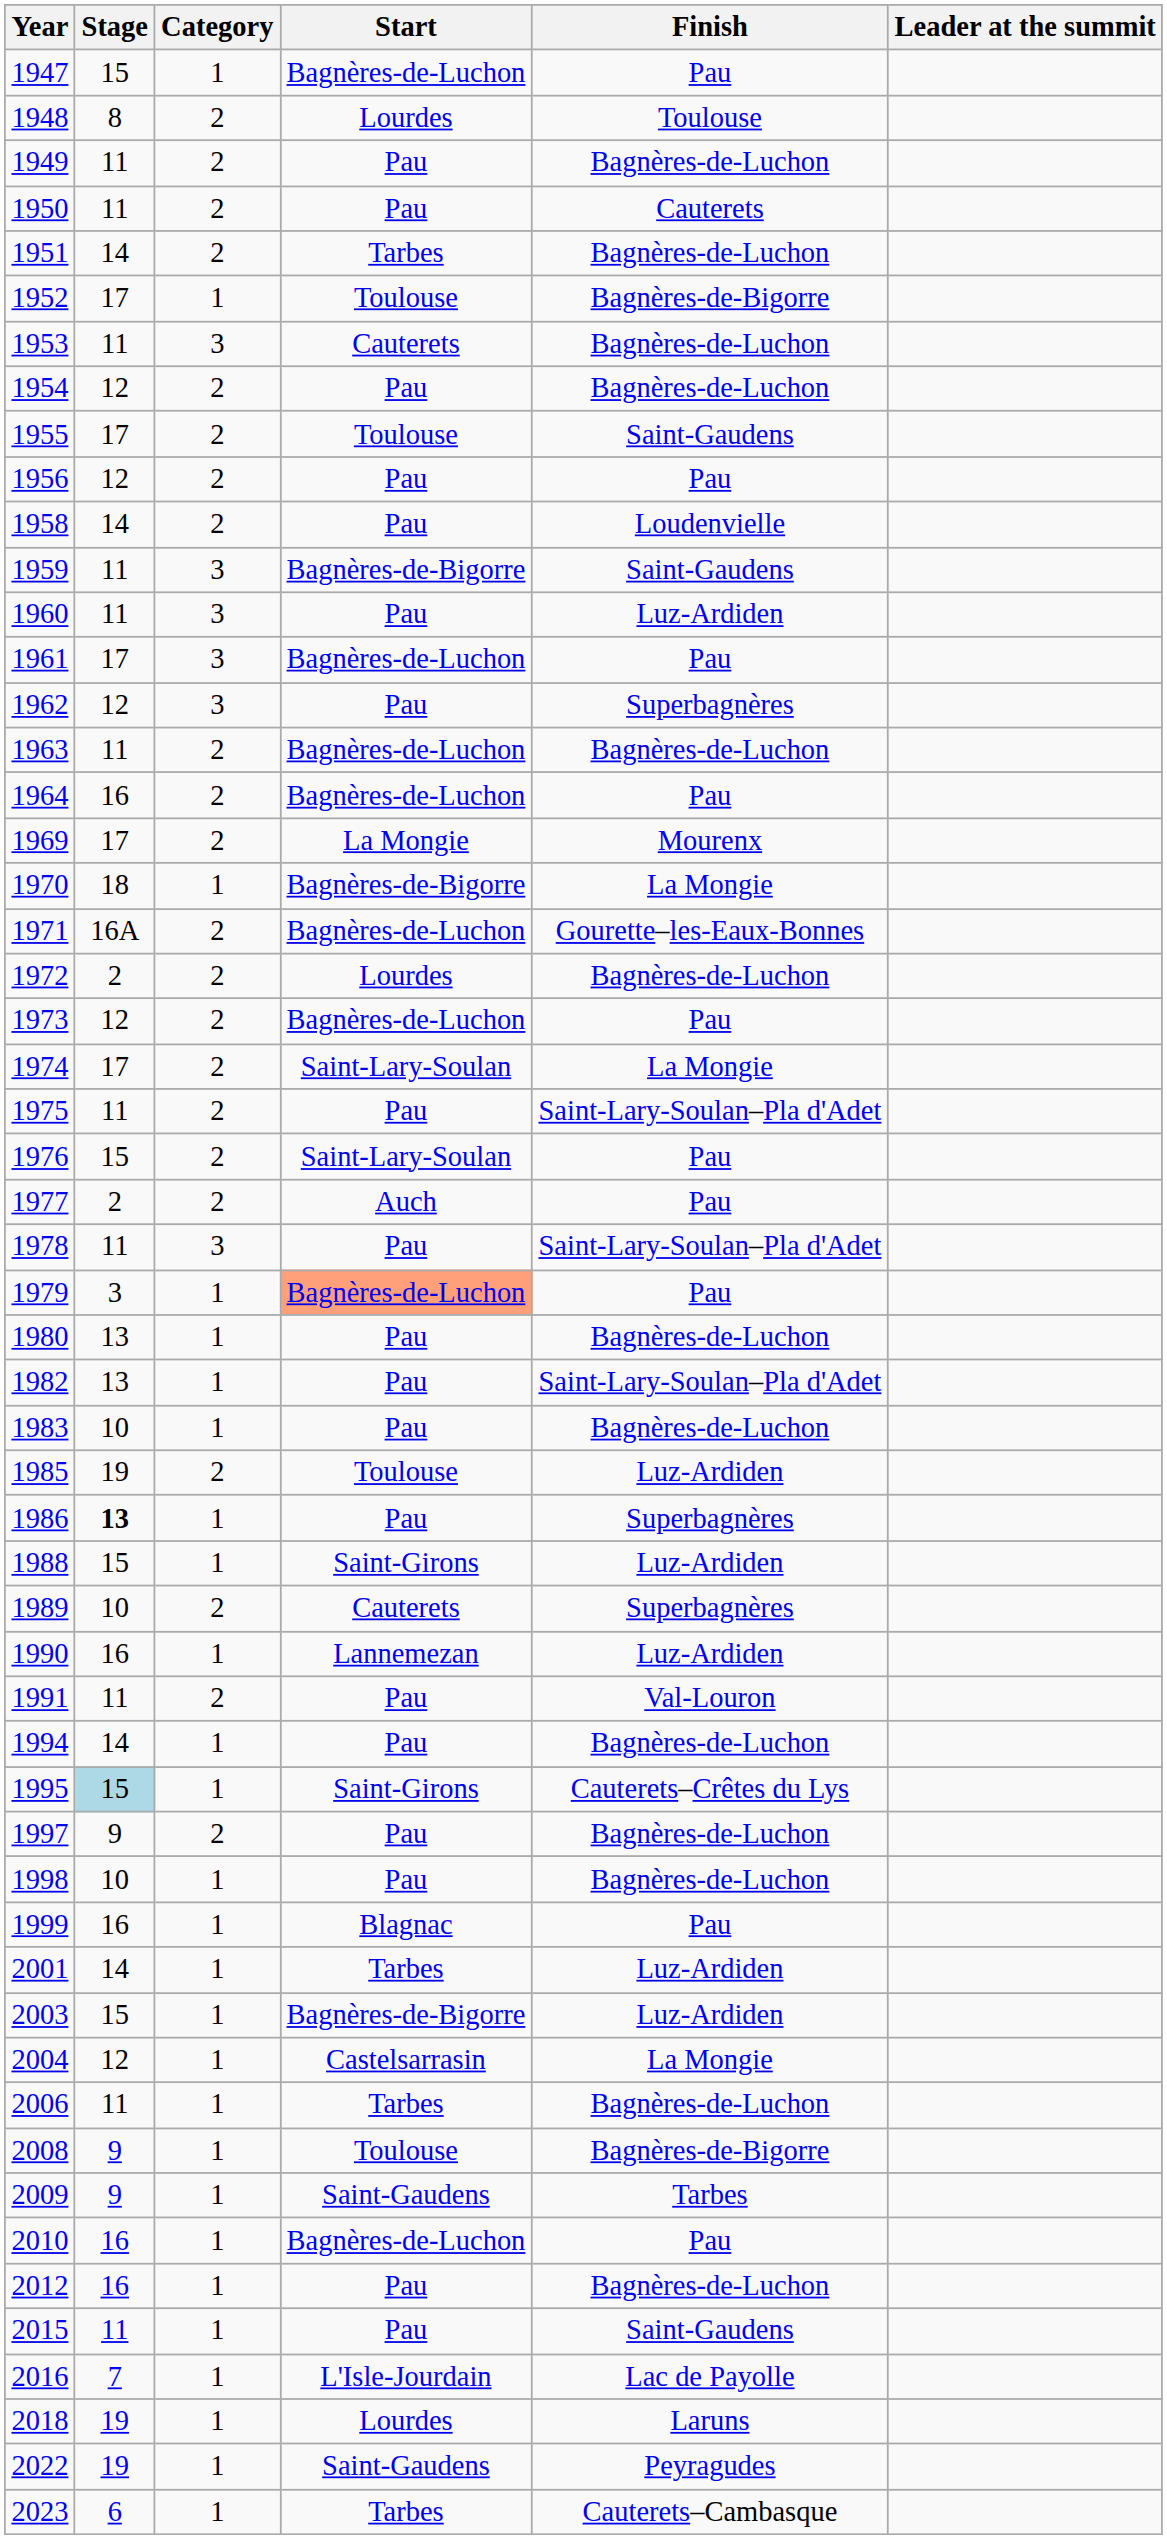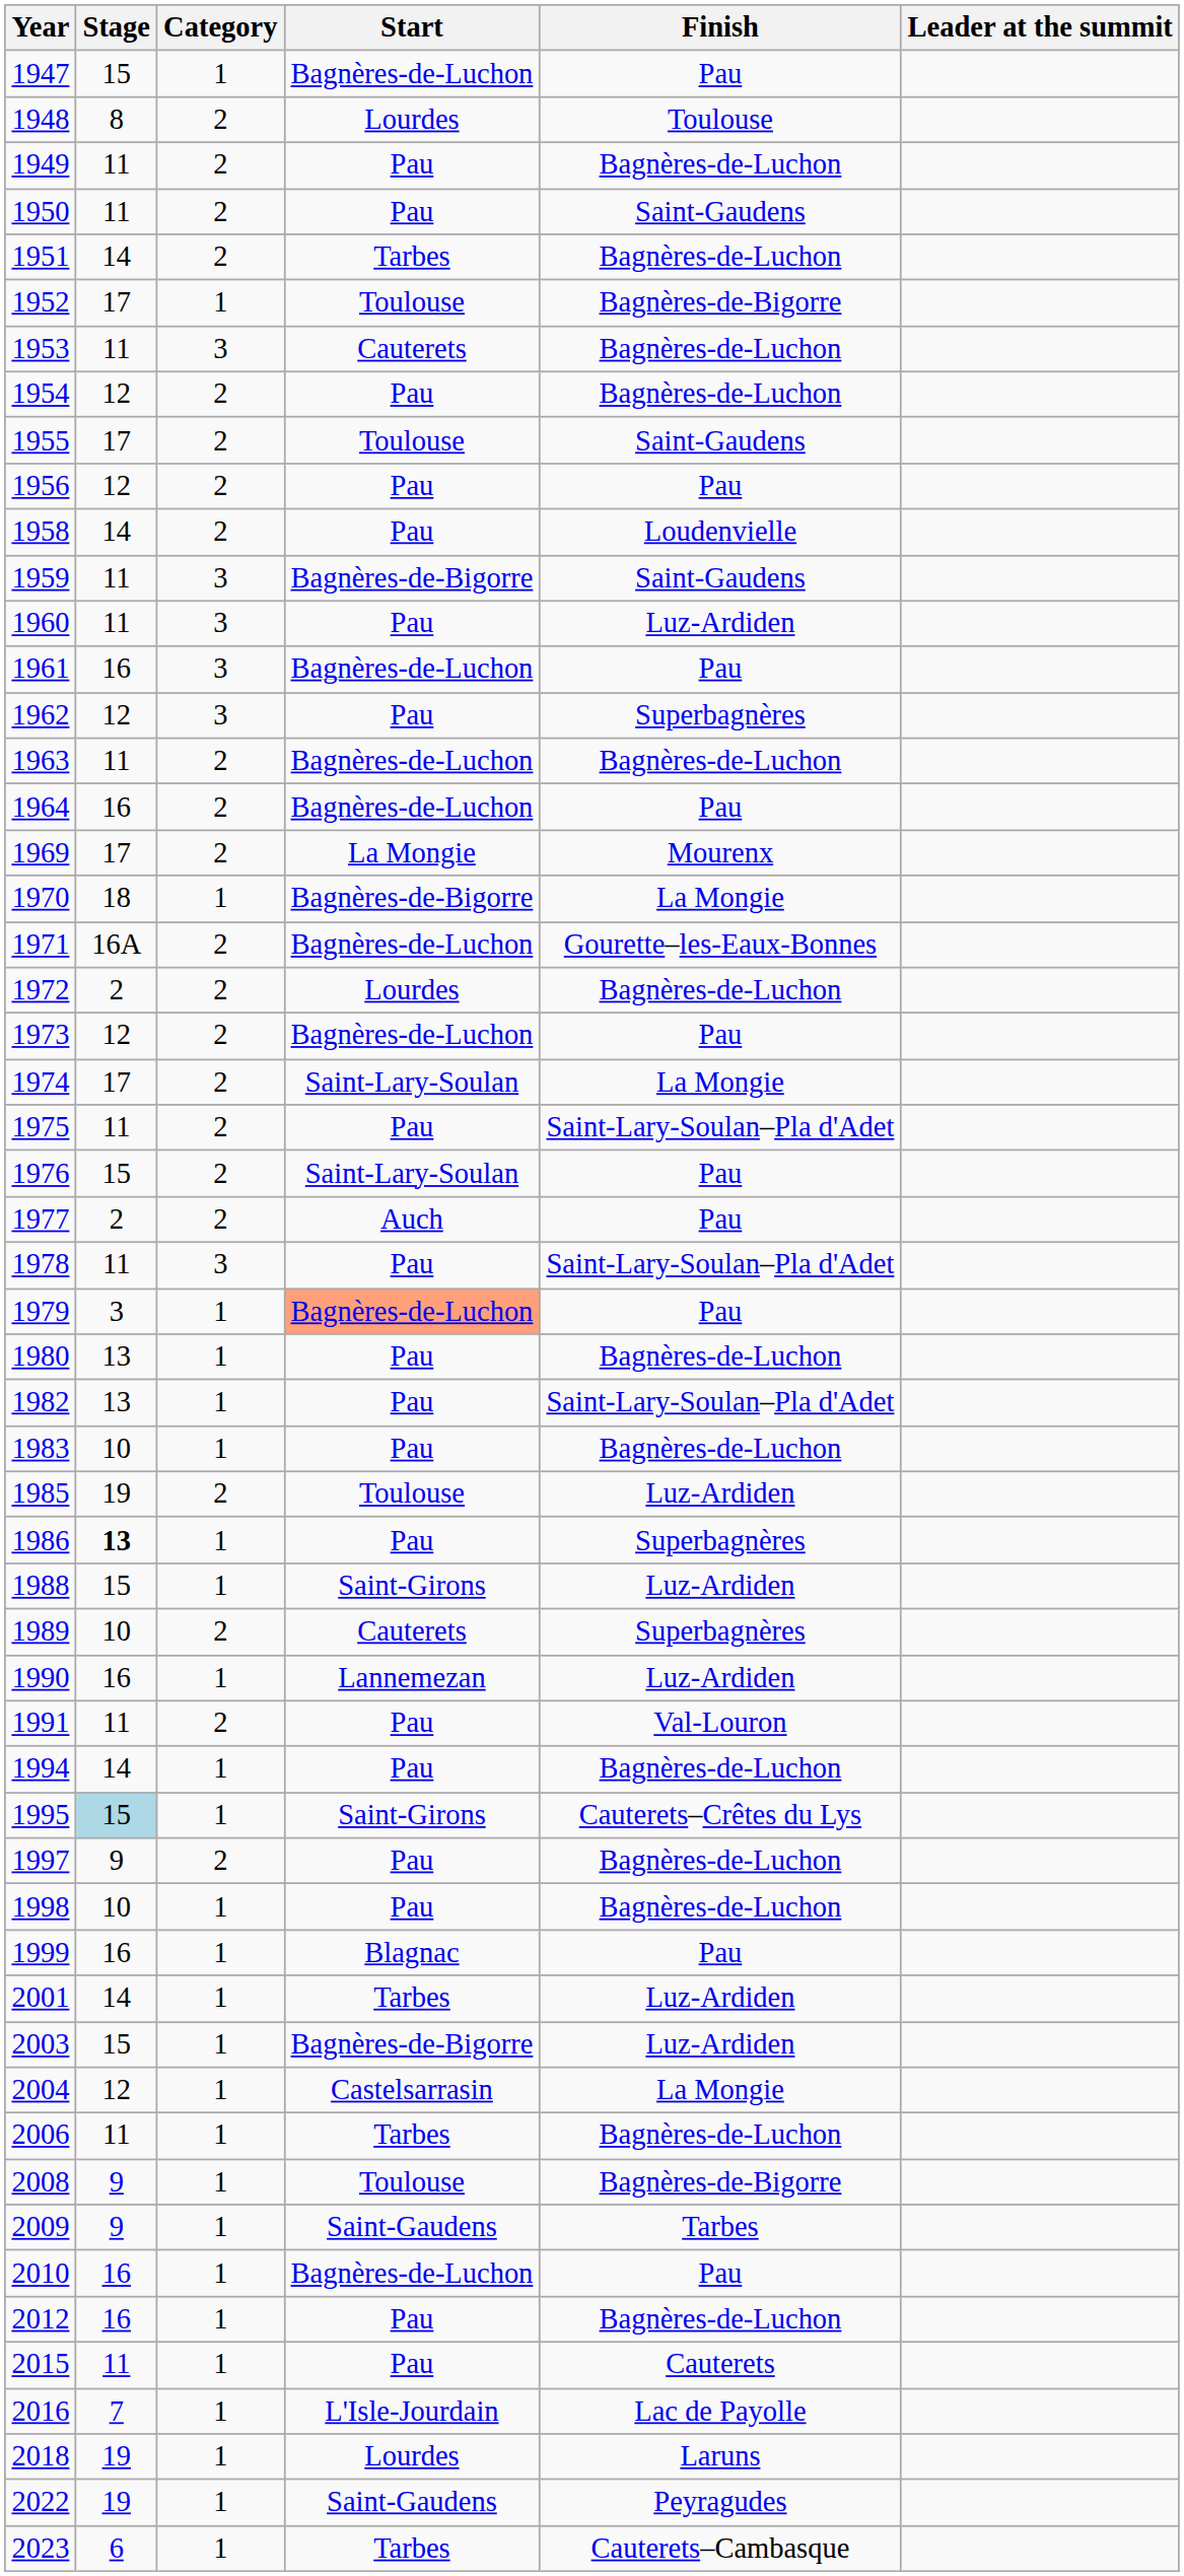 <table class="wikitable" style="text-align: center;">
 <tr>
 <th>Year</th>
 <th>Stage</th>
 <th>Category</th>
 <th>Start</th>
 <th>Finish</th>
 <th>Leader at the summit</th>
 </tr>
 <tr>
 <td><a href='#'>1947</a></td>
 <td>15</td>
 <td>1</td>
 <td><a href='#'>Bagnères-de-Luchon</a></td>
 <td><a href='#'>Pau</a></td>
 <td align=left></td>
 </tr>
 <tr>
 <td><a href='#'>1948</a></td>
 <td>8</td>
 <td>2</td>
 <td><a href='#'>Lourdes</a></td>
 <td><a href='#'>Toulouse</a></td>
 <td align=left></td>
 </tr>
 <tr>
 <td><a href='#'>1949</a></td>
 <td>11</td>
 <td>2</td>
 <td><a href='#'>Pau</a></td>
 <td><a href='#'>Bagnères-de-Luchon</a></td>
 <td align=left></td>
 </tr>
 <tr>
 <td><a href='#'>1950</a></td>
 <td>11</td>
 <td>2</td>
 <td><a href='#'>Pau</a></td>
-<td><a href='#'>Cauterets</a></td>
+<td><a href='#'>Saint-Gaudens</a></td>
 <td align=left></td>
 </tr>
 <tr>
 <td><a href='#'>1951</a></td>
 <td>14</td>
 <td>2</td>
 <td><a href='#'>Tarbes</a></td>
 <td><a href='#'>Bagnères-de-Luchon</a></td>
 <td align=left></td>
 </tr>
 <tr>
 <td><a href='#'>1952</a></td>
 <td>17</td>
 <td>1</td>
 <td><a href='#'>Toulouse</a></td>
 <td><a href='#'>Bagnères-de-Bigorre</a></td>
 <td align=left></td>
 </tr>
 <tr>
 <td><a href='#'>1953</a></td>
 <td>11</td>
 <td>3</td>
 <td><a href='#'>Cauterets</a></td>
 <td><a href='#'>Bagnères-de-Luchon</a></td>
 <td align=left></td>
 </tr>
 <tr>
 <td><a href='#'>1954</a></td>
 <td>12</td>
 <td>2</td>
 <td><a href='#'>Pau</a></td>
 <td><a href='#'>Bagnères-de-Luchon</a></td>
 <td align=left></td>
 </tr>
 <tr>
 <td><a href='#'>1955</a></td>
 <td>17</td>
 <td>2</td>
 <td><a href='#'>Toulouse</a></td>
 <td><a href='#'>Saint-Gaudens</a></td>
 <td align=left></td>
 </tr>
 <tr>
 <td><a href='#'>1956</a></td>
 <td>12</td>
 <td>2</td>
 <td><a href='#'>Pau</a></td>
 <td><a href='#'>Pau</a></td>
 <td align=left></td>
 </tr>
 <tr>
 <td><a href='#'>1958</a></td>
 <td>14</td>
 <td>2</td>
 <td><a href='#'>Pau</a></td>
 <td><a href='#'>Loudenvielle</a></td>
 <td align=left></td>
 </tr>
 <tr>
 <td><a href='#'>1959</a></td>
 <td>11</td>
 <td>3</td>
 <td><a href='#'>Bagnères-de-Bigorre</a></td>
 <td><a href='#'>Saint-Gaudens</a></td>
 <td align=left></td>
 </tr>
 <tr>
 <td><a href='#'>1960</a></td>
 <td>11</td>
 <td>3</td>
 <td><a href='#'>Pau</a></td>
 <td><a href='#'>Luz-Ardiden</a></td>
 <td align=left></td>
 </tr>
 <tr>
 <td><a href='#'>1961</a></td>
-<td>17</td>
+<td>16</td>
 <td>3</td>
 <td><a href='#'>Bagnères-de-Luchon</a></td>
 <td><a href='#'>Pau</a></td>
 <td align=left></td>
 </tr>
 <tr>
 <td><a href='#'>1962</a></td>
 <td>12</td>
 <td>3</td>
 <td><a href='#'>Pau</a></td>
 <td><a href='#'>Superbagnères</a></td>
 <td align=left></td>
 </tr>
 <tr>
 <td><a href='#'>1963</a></td>
 <td>11</td>
 <td>2</td>
 <td><a href='#'>Bagnères-de-Luchon</a></td>
 <td><a href='#'>Bagnères-de-Luchon</a></td>
 <td align=left></td>
 </tr>
 <tr>
 <td><a href='#'>1964</a></td>
 <td>16</td>
 <td>2</td>
 <td><a href='#'>Bagnères-de-Luchon</a></td>
 <td><a href='#'>Pau</a></td>
 <td align=left></td>
 </tr>
 <tr>
 <td><a href='#'>1969</a></td>
 <td>17</td>
 <td>2</td>
 <td><a href='#'>La Mongie</a></td>
 <td><a href='#'>Mourenx</a></td>
 <td align=left></td>
 </tr>
 <tr>
 <td><a href='#'>1970</a></td>
 <td>18</td>
 <td>1</td>
 <td><a href='#'>Bagnères-de-Bigorre</a></td>
 <td><a href='#'>La Mongie</a></td>
 <td align=left></td>
 </tr>
 <tr>
 <td><a href='#'>1971</a></td>
 <td>16A</td>
 <td>2</td>
 <td><a href='#'>Bagnères-de-Luchon</a></td>
 <td><a href='#'>Gourette</a>–<a href='#'>les-Eaux-Bonnes</a></td>
 <td align=left></td>
 </tr>
 <tr>
 <td><a href='#'>1972</a></td>
 <td>2</td>
 <td>2</td>
 <td><a href='#'>Lourdes</a></td>
 <td><a href='#'>Bagnères-de-Luchon</a></td>
 <td align=left></td>
 </tr>
 <tr>
 <td><a href='#'>1973</a></td>
 <td>12</td>
 <td>2</td>
 <td><a href='#'>Bagnères-de-Luchon</a></td>
 <td><a href='#'>Pau</a></td>
 <td align=left></td>
 </tr>
 <tr>
 <td><a href='#'>1974</a></td>
 <td>17</td>
 <td>2</td>
 <td><a href='#'>Saint-Lary-Soulan</a></td>
 <td><a href='#'>La Mongie</a></td>
 <td align=left></td>
 </tr>
 <tr>
 <td><a href='#'>1975</a></td>
 <td>11</td>
 <td>2</td>
 <td><a href='#'>Pau</a></td>
 <td><a href='#'>Saint-Lary-Soulan</a>–<a href='#'>Pla d'Adet</a></td>
 <td align=left></td>
 </tr>
 <tr>
 <td><a href='#'>1976</a></td>
 <td>15</td>
 <td>2</td>
 <td><a href='#'>Saint-Lary-Soulan</a></td>
 <td><a href='#'>Pau</a></td>
 <td align=left></td>
 </tr>
 <tr>
 <td><a href='#'>1977</a></td>
 <td>2</td>
 <td>2</td>
 <td><a href='#'>Auch</a></td>
 <td><a href='#'>Pau</a></td>
 <td align=left></td>
 </tr>
 <tr>
 <td><a href='#'>1978</a></td>
 <td>11</td>
 <td>3</td>
 <td><a href='#'>Pau</a></td>
 <td><a href='#'>Saint-Lary-Soulan</a>–<a href='#'>Pla d'Adet</a></td>
 <td align=left></td>
 </tr>
 <tr>
 <td><a href='#'>1979</a></td>
 <td>3</td>
 <td>1</td>
 <td style="background: lightsalmon;"><a href='#'>Bagnères-de-Luchon</a></td>
 <td><a href='#'>Pau</a></td>
 <td align=left></td>
 </tr>
 <tr>
 <td><a href='#'>1980</a></td>
 <td>13</td>
 <td>1</td>
 <td><a href='#'>Pau</a></td>
 <td><a href='#'>Bagnères-de-Luchon</a></td>
 <td align=left></td>
 </tr>
 <tr>
 <td><a href='#'>1982</a></td>
 <td>13</td>
 <td>1</td>
 <td><a href='#'>Pau</a></td>
 <td><a href='#'>Saint-Lary-Soulan</a>–<a href='#'>Pla d'Adet</a></td>
 <td align=left></td>
 </tr>
 <tr>
 <td><a href='#'>1983</a></td>
 <td>10</td>
 <td>1</td>
 <td><a href='#'>Pau</a></td>
 <td><a href='#'>Bagnères-de-Luchon</a></td>
 <td align=left></td>
 </tr>
 <tr>
 <td><a href='#'>1985</a></td>
 <td>19</td>
 <td>2</td>
 <td><a href='#'>Toulouse</a></td>
 <td><a href='#'>Luz-Ardiden</a></td>
 <td align=left></td>
 </tr>
 <tr>
 <td><a href='#'>1986</a></td>
 <td><strong>13</strong></td>
 <td>1</td>
 <td><a href='#'>Pau</a></td>
 <td><a href='#'>Superbagnères</a></td>
 <td align=left></td>
 </tr>
 <tr>
 <td><a href='#'>1988</a></td>
 <td>15</td>
 <td>1</td>
 <td><a href='#'>Saint-Girons</a></td>
 <td><a href='#'>Luz-Ardiden</a></td>
 <td align=left></td>
 </tr>
 <tr>
 <td><a href='#'>1989</a></td>
 <td>10</td>
 <td>2</td>
 <td><a href='#'>Cauterets</a></td>
 <td><a href='#'>Superbagnères</a></td>
 <td align=left></td>
 </tr>
 <tr>
 <td><a href='#'>1990</a></td>
 <td>16</td>
 <td>1</td>
 <td><a href='#'>Lannemezan</a></td>
 <td><a href='#'>Luz-Ardiden</a></td>
 <td align=left></td>
 </tr>
 <tr>
 <td><a href='#'>1991</a></td>
 <td>11</td>
 <td>2</td>
 <td><a href='#'>Pau</a></td>
 <td><a href='#'>Val-Louron</a></td>
 <td align=left></td>
 </tr>
 <tr>
 <td><a href='#'>1994</a></td>
 <td>14</td>
 <td>1</td>
 <td><a href='#'>Pau</a></td>
 <td><a href='#'>Bagnères-de-Luchon</a></td>
 <td align=left></td>
 </tr>
 <tr>
 <td><a href='#'>1995</a></td>
 <td style="background: lightblue;">15</td>
 <td>1</td>
 <td><a href='#'>Saint-Girons</a></td>
 <td><a href='#'>Cauterets</a>–<a href='#'>Crêtes du Lys</a></td>
 <td align=left></td>
 </tr>
 <tr>
 <td><a href='#'>1997</a></td>
 <td>9</td>
 <td>2</td>
 <td><a href='#'>Pau</a></td>
 <td><a href='#'>Bagnères-de-Luchon</a></td>
 <td align=left></td>
 </tr>
 <tr>
 <td><a href='#'>1998</a></td>
 <td>10</td>
 <td>1</td>
 <td><a href='#'>Pau</a></td>
 <td><a href='#'>Bagnères-de-Luchon</a></td>
 <td align=left></td>
 </tr>
 <tr>
 <td><a href='#'>1999</a></td>
 <td>16</td>
 <td>1</td>
 <td><a href='#'>Blagnac</a></td>
 <td><a href='#'>Pau</a></td>
 <td align=left></td>
 </tr>
 <tr>
 <td><a href='#'>2001</a></td>
 <td>14</td>
 <td>1</td>
 <td><a href='#'>Tarbes</a></td>
 <td><a href='#'>Luz-Ardiden</a></td>
 <td align=left></td>
 </tr>
 <tr>
 <td><a href='#'>2003</a></td>
 <td>15</td>
 <td>1</td>
 <td><a href='#'>Bagnères-de-Bigorre</a></td>
 <td><a href='#'>Luz-Ardiden</a></td>
 <td align=left></td>
 </tr>
 <tr>
 <td><a href='#'>2004</a></td>
 <td>12</td>
 <td>1</td>
 <td><a href='#'>Castelsarrasin</a></td>
 <td><a href='#'>La Mongie</a></td>
 <td align=left></td>
 </tr>
 <tr>
 <td><a href='#'>2006</a></td>
 <td>11</td>
 <td>1</td>
 <td><a href='#'>Tarbes</a></td>
 <td><a href='#'>Bagnères-de-Luchon</a></td>
 <td align=left></td>
 </tr>
 <tr>
 <td><a href='#'>2008</a></td>
 <td><a href='#'>9</a></td>
 <td>1</td>
 <td><a href='#'>Toulouse</a></td>
 <td><a href='#'>Bagnères-de-Bigorre</a></td>
 <td align=left></td>
 </tr>
 <tr>
 <td><a href='#'>2009</a></td>
 <td><a href='#'>9</a></td>
 <td>1</td>
 <td><a href='#'>Saint-Gaudens</a></td>
 <td><a href='#'>Tarbes</a></td>
 <td align=left> </s></td>
 </tr>
 <tr>
 <td><a href='#'>2010</a></td>
 <td><a href='#'>16</a></td>
 <td>1</td>
 <td><a href='#'>Bagnères-de-Luchon</a></td>
 <td><a href='#'>Pau</a></td>
 <td align=left></td>
 </tr>
 <tr>
 <td><a href='#'>2012</a></td>
 <td><a href='#'>16</a></td>
 <td>1</td>
 <td><a href='#'>Pau</a></td>
 <td><a href='#'>Bagnères-de-Luchon</a></td>
 <td align=left></td>
 </tr>
 <tr>
 <td><a href='#'>2015</a></td>
 <td><a href='#'>11</a></td>
 <td>1</td>
 <td><a href='#'>Pau</a></td>
-<td><a href='#'>Saint-Gaudens</a></td>
+<td><a href='#'>Cauterets</a></td>
 <td align=left></td>
 </tr>
 <tr>
 <td><a href='#'>2016</a></td>
 <td><a href='#'>7</a></td>
 <td>1</td>
 <td><a href='#'>L'Isle-Jourdain</a></td>
 <td><a href='#'>Lac de Payolle</a></td>
 <td align=left></td>
 </tr>
 <tr>
 <td><a href='#'>2018</a></td>
 <td><a href='#'>19</a></td>
 <td>1</td>
 <td><a href='#'>Lourdes</a></td>
 <td><a href='#'>Laruns</a></td>
 <td align=left></td>
 </tr>
 <tr>
 <td><a href='#'>2022</a></td>
 <td><a href='#'>19</a></td>
 <td>1</td>
 <td><a href='#'>Saint-Gaudens</a></td>
 <td><a href='#'>Peyragudes</a></td>
 <td align=left></td>
 </tr>
 <tr>
 <td><a href='#'>2023</a></td>
 <td><a href='#'>6</a></td>
 <td>1</td>
 <td><a href='#'>Tarbes</a></td>
 <td><a href='#'>Cauterets</a>–Cambasque</td>
 <td align=left></td>
 </tr>
 </table>
